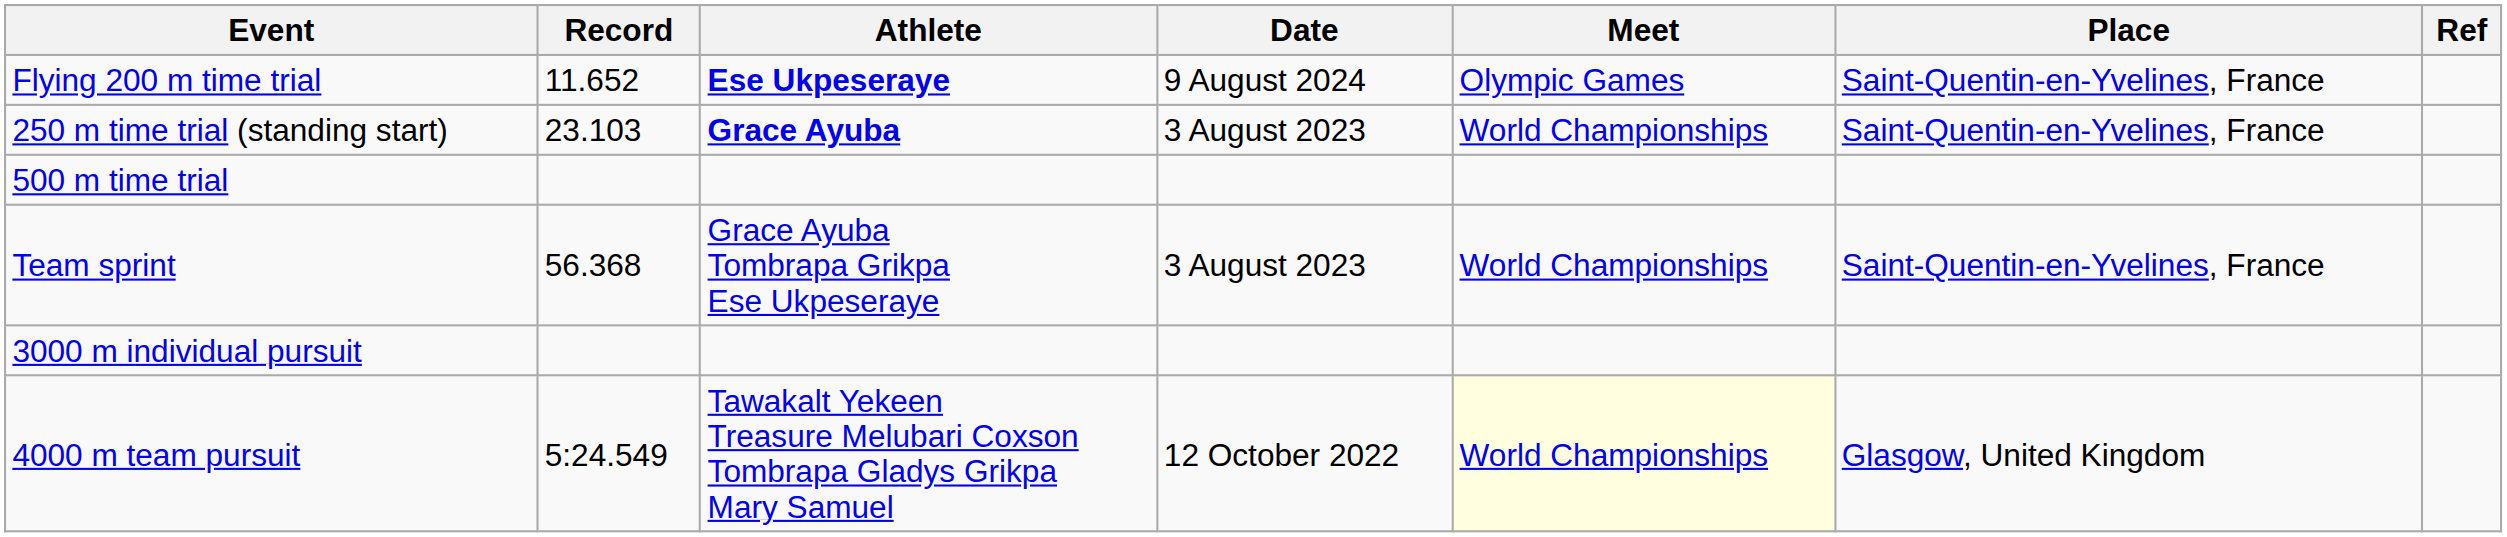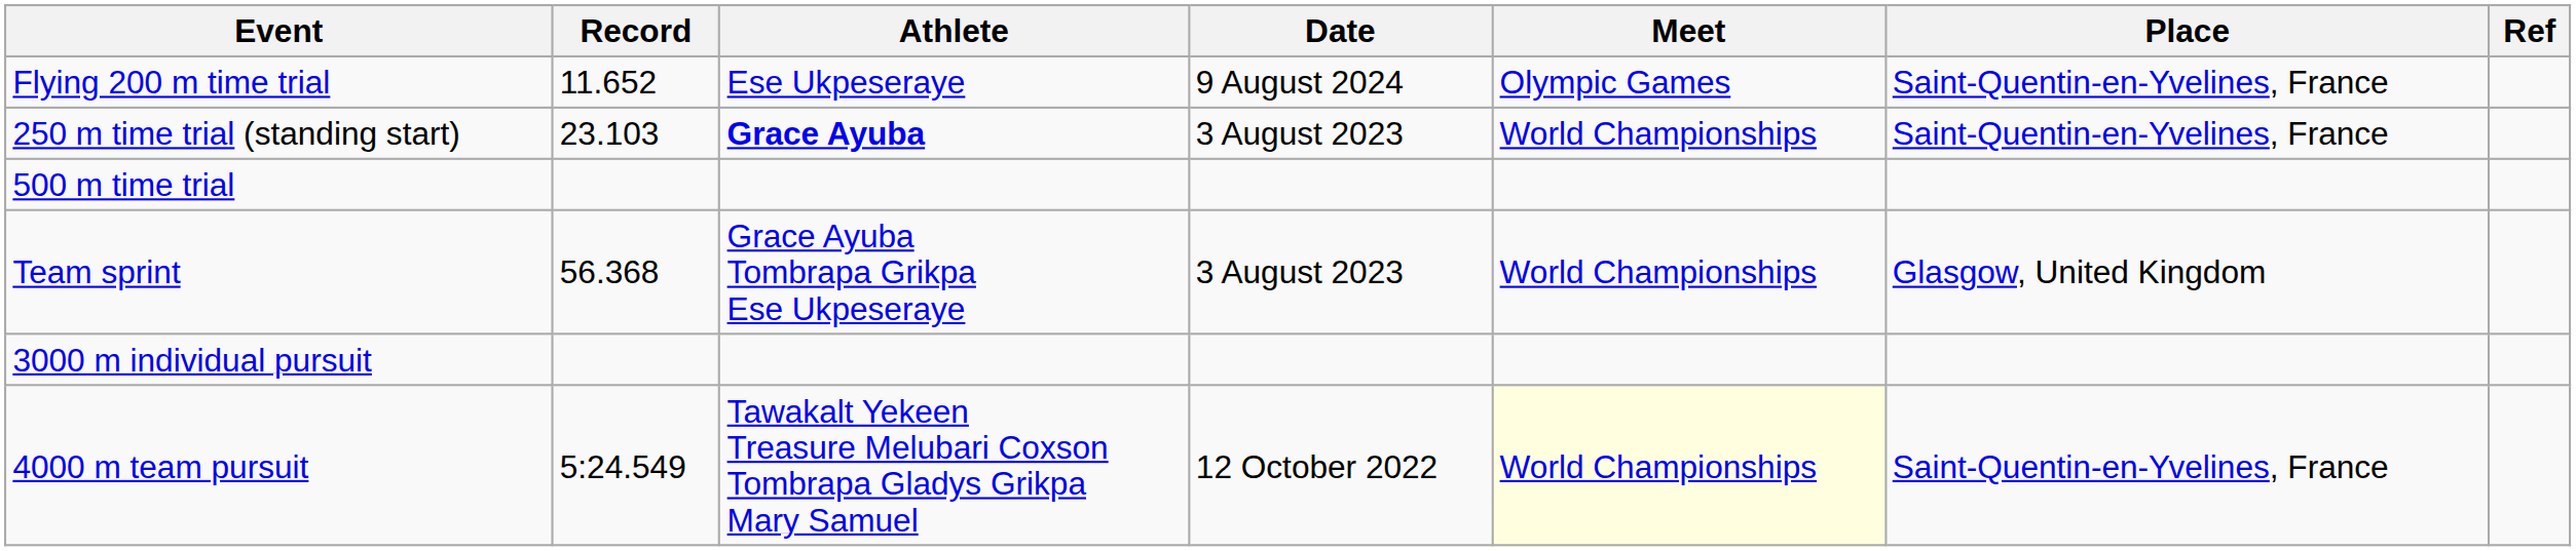 <table class="wikitable" style="font-size:95%; width: 95%;">
 <tr>
 <th>Event</th>
 <th>Record</th>
 <th>Athlete</th>
 <th>Date</th>
 <th>Meet</th>
 <th>Place</th>
 <th>Ref</th>
 </tr>
 <tr>
 <td><a href='#'>Flying 200 m time trial</a></td>
 <td>11.652</td>
-<td><strong><a href='#'>Ese Ukpeseraye</a></strong></td>
+<td><a href='#'>Ese Ukpeseraye</a></td>
 <td>9 August 2024</td>
 <td><a href='#'>Olympic Games</a></td>
 <td><a href='#'>Saint-Quentin-en-Yvelines</a>, France</td>
 <td></td>
 </tr>
 <tr>
 <td><a href='#'>250 m time trial</a> (standing start)</td>
 <td>23.103</td>
 <td><strong><a href='#'>Grace Ayuba</a></strong></td>
 <td>3 August 2023</td>
 <td><a href='#'>World Championships</a></td>
 <td><a href='#'>Saint-Quentin-en-Yvelines</a>, France</td>
 <td></td>
 </tr>
 <tr>
 <td><a href='#'>500 m time trial</a></td>
 <td></td>
 <td></td>
 <td></td>
 <td></td>
 <td></td>
 <td></td>
 </tr>
 <tr>
 <td><a href='#'>Team sprint</a></td>
 <td>56.368</td>
 <td><a href='#'>Grace Ayuba</a><br><a href='#'>Tombrapa Grikpa</a><br><a href='#'>Ese Ukpeseraye</a></td>
 <td>3 August 2023</td>
 <td><a href='#'>World Championships</a></td>
-<td><a href='#'>Saint-Quentin-en-Yvelines</a>, France</td>
+<td><a href='#'>Glasgow</a>, United Kingdom</td>
 <td></td>
 </tr>
 <tr>
 <td><a href='#'>3000 m individual pursuit</a></td>
 <td></td>
 <td></td>
 <td></td>
 <td></td>
 <td></td>
 <td></td>
 </tr>
 <tr>
 <td><a href='#'>4000 m team pursuit</a></td>
 <td>5:24.549</td>
 <td><a href='#'>Tawakalt Yekeen</a><br><a href='#'>Treasure Melubari Coxson</a><br><a href='#'>Tombrapa Gladys Grikpa</a><br><a href='#'>Mary Samuel</a></td>
 <td>12 October 2022</td>
 <td style="background: lightyellow;"><a href='#'>World Championships</a></td>
-<td><a href='#'>Glasgow</a>, United Kingdom</td>
+<td><a href='#'>Saint-Quentin-en-Yvelines</a>, France</td>
 <td></td>
 </tr>
 </table>
